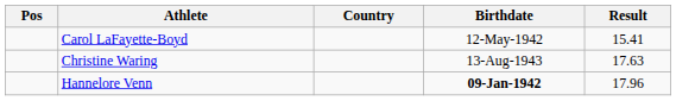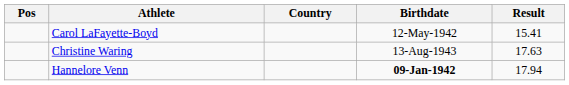 <table class="wikitable"  style="text-align:center; width:60%;">
 <tr>
 <th>Pos</th>
 <th>Athlete</th>
 <th>Country</th>
 <th>Birthdate</th>
 <th>Result</th>
 </tr>
 <tr>
 <td align=center></td>
 <td align=left><a href='#'>Carol LaFayette-Boyd</a></td>
 <td align=left></td>
 <td>12-May-1942</td>
 <td>15.41</td>
 </tr>
 <tr>
 <td align=center></td>
 <td align=left><a href='#'>Christine Waring</a></td>
 <td align=left></td>
 <td>13-Aug-1943</td>
 <td>17.63</td>
 </tr>
 <tr>
 <td align=center></td>
 <td align=left><a href='#'>Hannelore Venn</a></td>
 <td align=left></td>
 <td><strong>09-Jan-1942</strong></td>
-<td>17.96</td>
+<td>17.94</td>
 </tr>
 </table>
